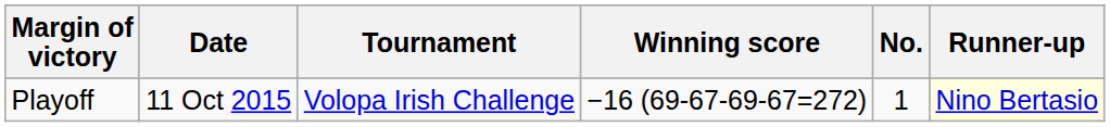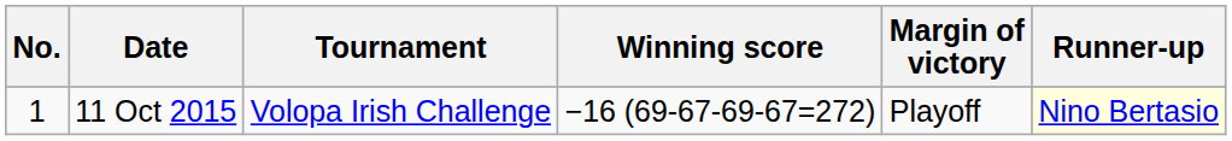 <table class="wikitable" style="font-size:95%;">
 <tr>
-<th>Margin of<br>victory</th>
+<th>No.</th>
 <th>Date</th>
 <th>Tournament</th>
 <th>Winning score</th>
-<th>No.</th>
+<th>Margin of<br>victory</th>
 <th>Runner-up</th>
 </tr>
 <tr>
-<td>Playoff</td>
+<td align=center>1</td>
 <td>11 Oct <a href='#'>2015</a></td>
 <td><a href='#'>Volopa Irish Challenge</a></td>
 <td>−16 (69-67-69-67=272)</td>
-<td align=center>1</td>
+<td>Playoff</td>
 <td style="background: lightyellow;"> <a href='#'>Nino Bertasio</a></td>
 </tr>
 </table>
